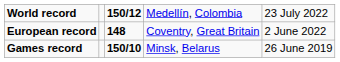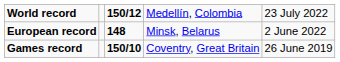 <table class="wikitable">
 <tr>
 <td><strong>World record</strong></td>
 <td></td>
 <td><strong>150/12</strong></td>
 <td><a href='#'>Medellín</a>, <a href='#'>Colombia</a></td>
 <td>23 July 2022</td>
 </tr>
 <tr>
 <td><strong>European record</strong></td>
 <td></td>
 <td><strong>148</strong></td>
-<td><a href='#'>Coventry</a>, <a href='#'>Great Britain</a></td>
+<td><a href='#'>Minsk</a>, <a href='#'>Belarus</a></td>
 <td>2 June 2022</td>
 </tr>
 <tr>
 <td><strong>Games record</strong></td>
 <td></td>
 <td><strong>150/10</strong></td>
-<td><a href='#'>Minsk</a>, <a href='#'>Belarus</a></td>
+<td><a href='#'>Coventry</a>, <a href='#'>Great Britain</a></td>
 <td>26 June 2019</td>
 </tr>
 </table>
